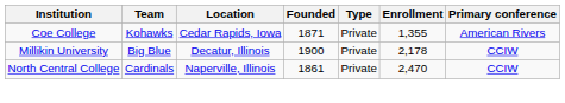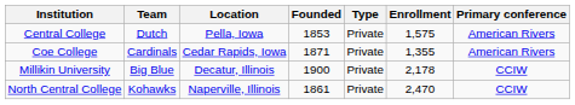 <table class="sortable wikitable" style="text-align:center;">
 <tr>
 <th>Institution</th>
 <th>Team</th>
 <th>Location</th>
 <th>Founded</th>
 <th>Type</th>
 <th>Enrollment</th>
 <th>Primary conference</th>
 </tr>
 <tr>
+<td><a href='#'>Central College</a></td>
+<td><a href='#'>Dutch</a></td>
+<td><a href='#'>Pella, Iowa</a></td>
+<td>1853</td>
+<td>Private</td>
+<td>1,575</td>
+<td><a href='#'>American Rivers</a></td>
+</tr>
+<tr>
 <td><a href='#'>Coe College</a></td>
-<td><a href='#'>Kohawks</a></td>
+<td><a href='#'>Cardinals</a></td>
 <td><a href='#'>Cedar Rapids, Iowa</a></td>
 <td>1871</td>
 <td>Private</td>
 <td>1,355</td>
 <td><a href='#'>American Rivers</a></td>
 </tr>
 <tr>
 <td><a href='#'>Millikin University</a></td>
 <td><a href='#'>Big Blue</a></td>
 <td><a href='#'>Decatur, Illinois</a></td>
 <td>1900</td>
 <td>Private</td>
 <td>2,178</td>
 <td><a href='#'>CCIW</a></td>
 </tr>
 <tr>
 <td><a href='#'>North Central College</a></td>
-<td><a href='#'>Cardinals</a></td>
+<td><a href='#'>Kohawks</a></td>
 <td><a href='#'>Naperville, Illinois</a></td>
 <td>1861</td>
 <td>Private</td>
 <td>2,470</td>
 <td><a href='#'>CCIW</a></td>
 </tr>
 </table>
